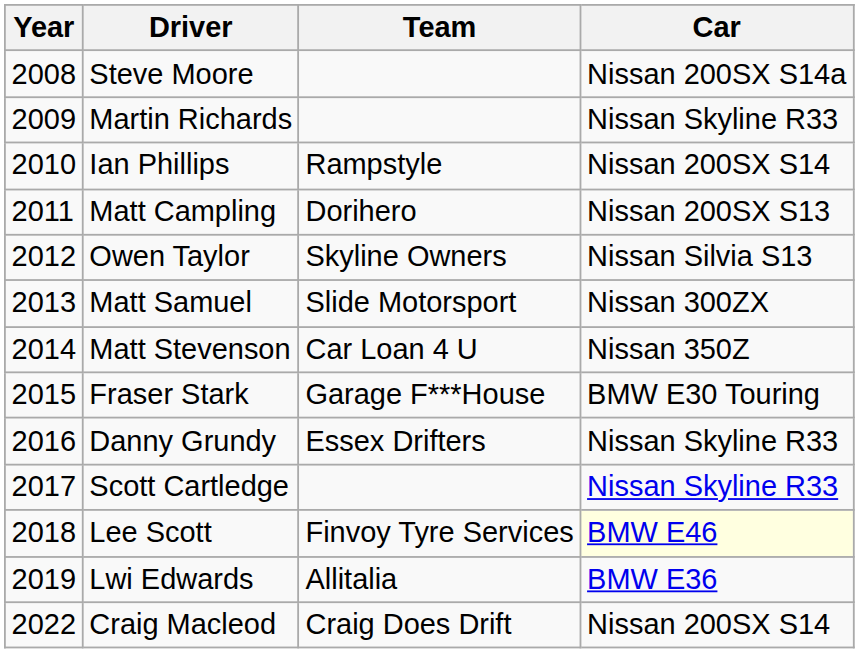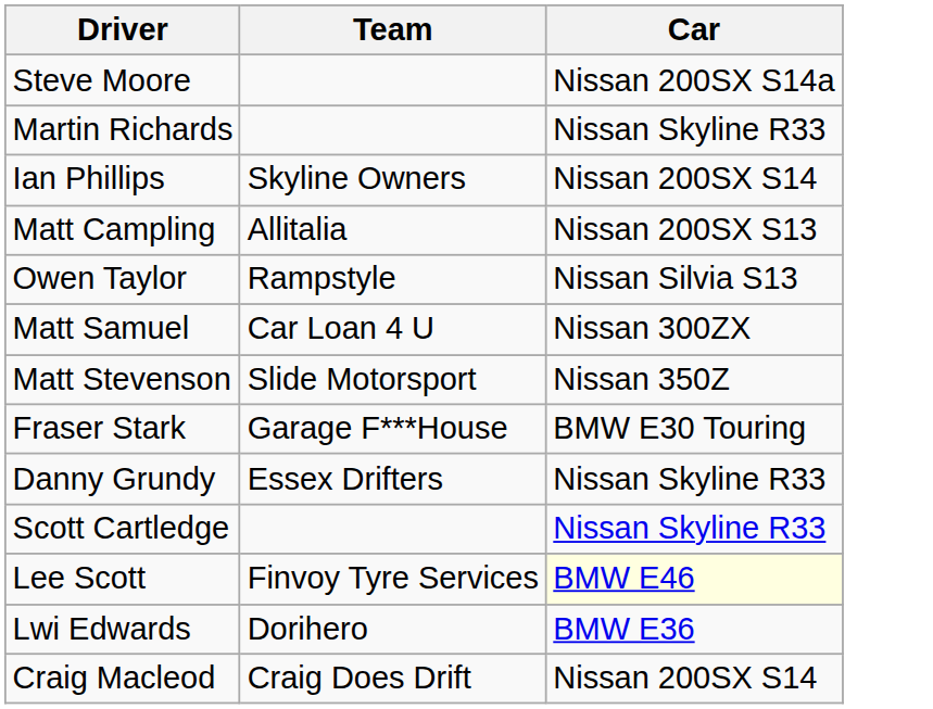 <table class="wikitable">
 <tr>
-<th>Year</th>
 <th>Driver</th>
 <th>Team</th>
 <th>Car</th>
 </tr>
 <tr>
-<td>2008</td>
 <td>Steve Moore</td>
 <td></td>
 <td>Nissan 200SX S14a</td>
 </tr>
 <tr>
-<td>2009</td>
 <td>Martin Richards</td>
 <td></td>
 <td>Nissan Skyline R33</td>
 </tr>
 <tr>
-<td>2010</td>
 <td>Ian Phillips</td>
-<td>Rampstyle</td>
+<td>Skyline Owners</td>
 <td>Nissan 200SX S14</td>
 </tr>
 <tr>
-<td>2011</td>
 <td>Matt Campling</td>
-<td>Dorihero</td>
+<td>Allitalia</td>
 <td>Nissan 200SX S13</td>
 </tr>
 <tr>
-<td>2012</td>
 <td>Owen Taylor</td>
-<td>Skyline Owners</td>
+<td>Rampstyle</td>
 <td>Nissan Silvia S13</td>
 </tr>
 <tr>
-<td>2013</td>
 <td>Matt Samuel</td>
-<td>Slide Motorsport</td>
+<td>Car Loan 4 U</td>
 <td>Nissan 300ZX</td>
 </tr>
 <tr>
-<td>2014</td>
 <td>Matt Stevenson</td>
-<td>Car Loan 4 U</td>
+<td>Slide Motorsport</td>
 <td>Nissan 350Z</td>
 </tr>
 <tr>
-<td>2015</td>
 <td>Fraser Stark</td>
 <td>Garage F***House</td>
 <td>BMW E30 Touring</td>
 </tr>
 <tr>
-<td>2016</td>
 <td>Danny Grundy</td>
 <td>Essex Drifters</td>
 <td>Nissan Skyline R33</td>
 </tr>
 <tr>
-<td>2017</td>
 <td>Scott Cartledge</td>
 <td></td>
 <td><a href='#'>Nissan Skyline R33</a></td>
 </tr>
 <tr>
-<td>2018</td>
 <td>Lee Scott</td>
 <td>Finvoy Tyre Services</td>
 <td style="background: lightyellow;"><a href='#'>BMW E46</a></td>
 </tr>
 <tr>
-<td>2019</td>
 <td>Lwi Edwards</td>
-<td>Allitalia</td>
+<td>Dorihero</td>
 <td><a href='#'>BMW E36</a></td>
 </tr>
 <tr>
-<td>2022</td>
 <td>Craig Macleod</td>
 <td>Craig Does Drift</td>
 <td>Nissan 200SX S14</td>
 </tr>
 </table>
